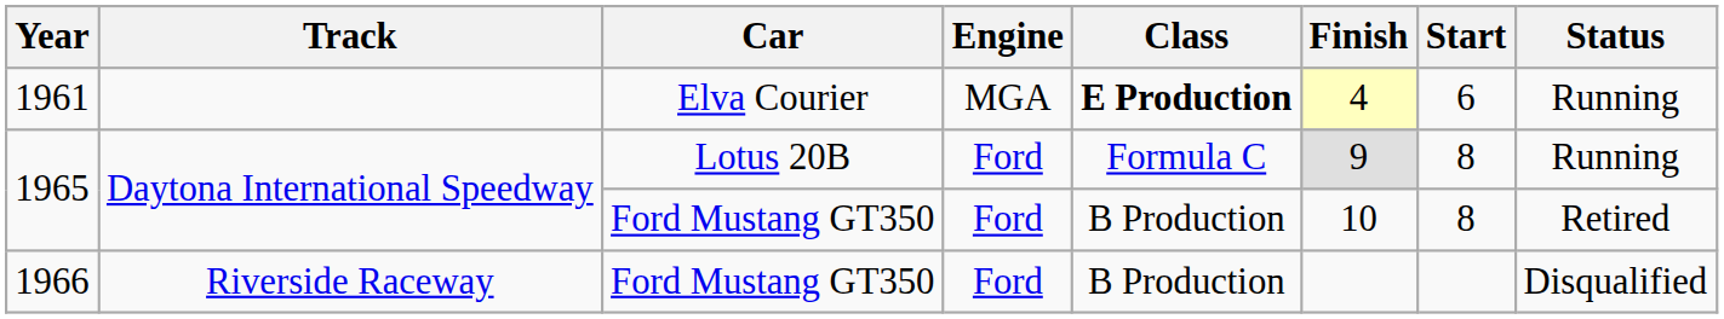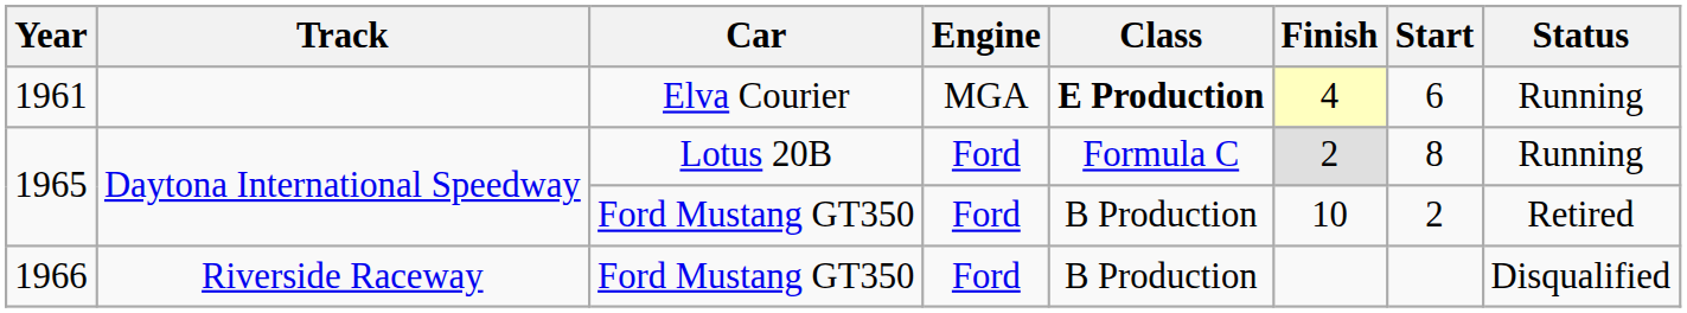 <table class="wikitable" style="text-align:center; font-size:90%">
 <tr>
 <th>Year</th>
 <th>Track</th>
 <th>Car</th>
 <th>Engine</th>
 <th>Class</th>
 <th>Finish</th>
 <th>Start</th>
 <th>Status</th>
 </tr>
 <tr>
 <td>1961</td>
 <td></td>
 <td><a href='#'>Elva</a> Courier</td>
 <td>MGA</td>
 <td><strong>E Production</strong></td>
 <td style="background:#FFFFBF;">4</td>
 <td>6</td>
 <td>Running</td>
 </tr>
 <tr>
 <td rowspan=2>1965</td>
 <td rowspan=2><a href='#'>Daytona International Speedway</a></td>
 <td><a href='#'>Lotus</a> 20B</td>
 <td><a href='#'>Ford</a></td>
 <td><a href='#'>Formula C</a></td>
-<td style="background:#DFDFDF;">9</td>
+<td style="background:#DFDFDF;">2</td>
 <td>8</td>
 <td>Running</td>
 </tr>
 <tr>
 <td><a href='#'>Ford Mustang</a> GT350</td>
 <td><a href='#'>Ford</a></td>
 <td>B Production</td>
 <td>10</td>
-<td>8</td>
+<td>2</td>
 <td>Retired</td>
 </tr>
 <tr>
 <td>1966</td>
 <td><a href='#'>Riverside Raceway</a></td>
 <td><a href='#'>Ford Mustang</a> GT350</td>
 <td><a href='#'>Ford</a></td>
 <td>B Production</td>
 <td></td>
 <td></td>
 <td>Disqualified</td>
 </tr>
 </table>
